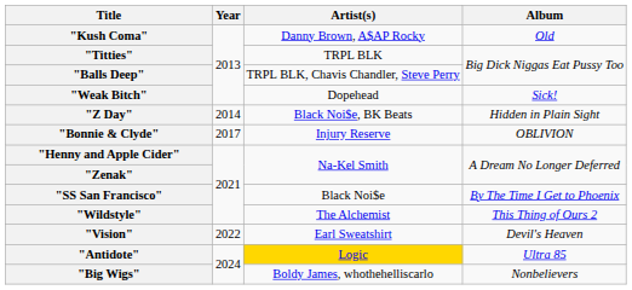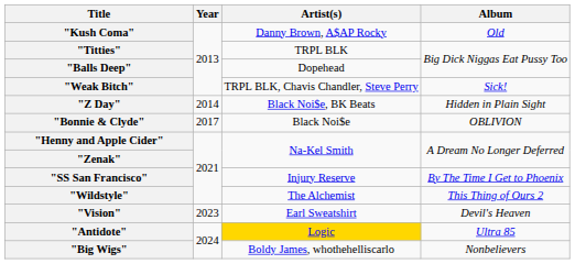 <table class="wikitable plainrowheaders" style="text-align:center;">
 <tr>
 <th scope="col" style="width:16em;">Title</th>
 <th scope="col">Year</th>
 <th scope="col">Artist(s)</th>
 <th scope="col">Album</th>
 </tr>
 <tr>
 <th scope="row">"Kush Coma"</th>
 <td rowspan="4">2013</td>
 <td><a href='#'>Danny Brown</a>, <a href='#'>A$AP Rocky</a></td>
 <td><em><a href='#'>Old</a></em></td>
 </tr>
 <tr>
 <th scope="row">"Titties"</th>
 <td>TRPL BLK</td>
 <td rowspan="2"><em>Big Dick Niggas Eat Pussy Too</em></td>
 </tr>
 <tr>
 <th scope="row">"Balls Deep"</th>
-<td>TRPL BLK, Chavis Chandler, <a href='#'>Steve Perry</a></td>
+<td>Dopehead</td>
 </tr>
 <tr>
 <th scope="row">"Weak Bitch"</th>
-<td>Dopehead</td>
+<td>TRPL BLK, Chavis Chandler, <a href='#'>Steve Perry</a></td>
 <td><em><a href='#'>Sick!</a></em></td>
 </tr>
 <tr>
 <th scope="row">"Z Day"</th>
 <td>2014</td>
 <td><a href='#'>Black Noi$e</a>, BK Beats</td>
 <td><em>Hidden in Plain Sight</em></td>
 </tr>
 <tr>
 <th scope="row">"Bonnie & Clyde"</th>
 <td>2017</td>
-<td><a href='#'>Injury Reserve</a></td>
+<td>Black Noi$e</td>
 <td><em>OBLIVION</em></td>
 </tr>
 <tr>
 <th scope="row">"Henny and Apple Cider"</th>
 <td rowspan="4">2021</td>
 <td rowspan="2"><a href='#'>Na-Kel Smith</a></td>
 <td rowspan="2"><em>A Dream No Longer Deferred</em></td>
 </tr>
 <tr>
 <th scope="row">"Zenak"</th>
 </tr>
 <tr>
 <th scope="row">"SS San Francisco"</th>
-<td>Black Noi$e</td>
+<td><a href='#'>Injury Reserve</a></td>
 <td><em><a href='#'>By The Time I Get to Phoenix</a></em></td>
 </tr>
 <tr>
 <th scope="row">"Wildstyle"</th>
 <td><a href='#'>The Alchemist</a></td>
 <td><em><a href='#'>This Thing of Ours 2</a></em></td>
 </tr>
 <tr>
 <th scope="row">"Vision"</th>
-<td>2022</td>
+<td>2023</td>
 <td><a href='#'>Earl Sweatshirt</a></td>
 <td><em>Devil's Heaven</em></td>
 </tr>
 <tr>
 <th scope="row">"Antidote"</th>
 <td rowspan="2">2024</td>
 <td style="background: gold;"><a href='#'>Logic</a></td>
 <td><em><a href='#'>Ultra 85</a></em></td>
 </tr>
 <tr>
 <th scope="row">"Big Wigs"</th>
 <td><a href='#'>Boldy James</a>, whothehelliscarlo</td>
 <td><em>Nonbelievers</em></td>
 </tr>
 </table>
